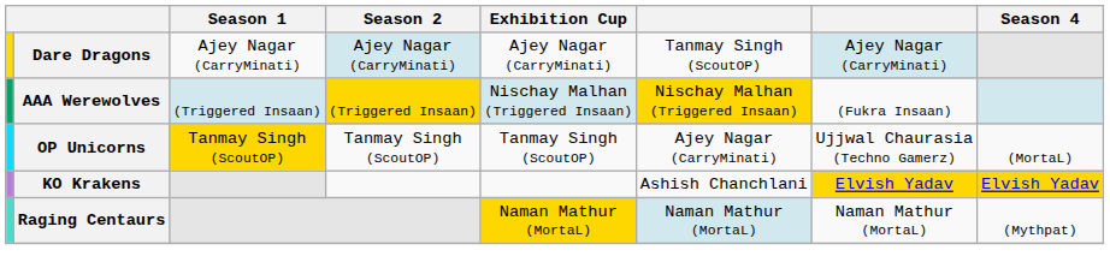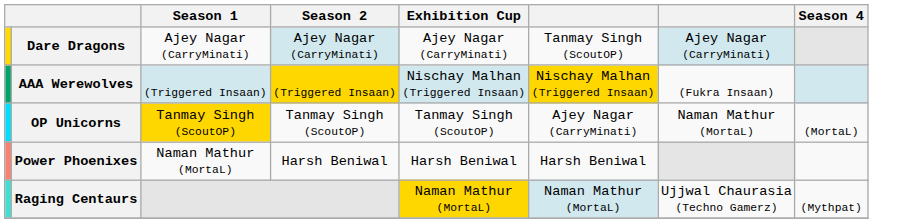 <table class="wikitable" style=" text-align:center; font-size:80%; ">
 <tr>
 <th colspan="2"></th>
 <th>Season 1</th>
 <th>Season 2</th>
 <th>Exhibition Cup</th>
 <th></th>
 <th></th>
 <th>Season 4</th>
 </tr>
 <tr>
 <th style="background:#FFDB00"></th>
 <th>Dare Dragons</th>
 <td>Ajey Nagar<br><small>(CarryMinati)</small></td>
 <td style="background:#D1E8EF;">Ajey Nagar<br><small>(CarryMinati)</small></td>
 <td>Ajey Nagar<br><small>(CarryMinati)</small></td>
 <td>Tanmay Singh<br><small>(ScoutOP)</small></td>
 <td style="background:#D1E8EF;">Ajey Nagar<br><small>(CarryMinati)</small></td>
 <td style="background:#E5E5E5;"></td>
 </tr>
 <tr>
 <th style="background:#01A368"></th>
 <th>AAA Werewolves</th>
 <td style="background:#D1E8EF;"><br><small>(Triggered Insaan)</small></td>
 <td style="background:gold;"><br><small>(Triggered Insaan)</small></td>
 <td style="background:#D1E8EF;">Nischay Malhan<br><small>(Triggered Insaan)</small></td>
 <td style="background:gold;">Nischay Malhan<br><small>(Triggered Insaan)</small></td>
 <td><br><small>(Fukra Insaan)</small></td>
 <td style="background:#D1E8EF;"></td>
 </tr>
 <tr>
 <th style="background:#00DEFF"></th>
 <th>OP Unicorns</th>
 <td style="background:gold;">Tanmay Singh<br><small>(ScoutOP)</small></td>
 <td>Tanmay Singh<br><small>(ScoutOP)</small></td>
 <td>Tanmay Singh<br><small>(ScoutOP)</small></td>
 <td>Ajey Nagar<br><small>(CarryMinati)</small></td>
-<td>Ujjwal Chaurasia<br><small>(Techno Gamerz)</small></td>
+<td>Naman Mathur<br><small>(MortaL)</small></td>
 <td><br><small>(MortaL)</small></td>
 </tr>
 <tr>
-<th style="background:#B57EDC"></th>
-<th>KO Krakens</th>
+<th style="background:#FA8072"></th>
+<th>Power Phoenixes</th>
+<td>Naman Mathur<br><small>(MortaL)</small></td>
+<td>Harsh Beniwal</td>
+<td>Harsh Beniwal</td>
+<td>Harsh Beniwal</td>
 <td style="background:#E5E5E5;"></td>
 <td></td>
-<td></td>
-<td>Ashish Chanchlani</td>
-<td style="background:gold;"><a href='#'>Elvish Yadav</a></td>
-<td style="background:gold;"><a href='#'>Elvish Yadav</a></td>
 </tr>
 <tr>
 <th style="background:turquoise"></th>
 <th>Raging Centaurs</th>
 <td colspan="2" style="background:#E5E5E5;"></td>
 <td style="background:gold;">Naman Mathur<br><small>(MortaL)</small></td>
 <td style="background:#D1E8EF;">Naman Mathur<br><small>(MortaL)</small></td>
-<td>Naman Mathur<br><small>(MortaL)</small></td>
+<td>Ujjwal Chaurasia<br><small>(Techno Gamerz)</small></td>
 <td><br><small>(Mythpat)</small></td>
 </tr>
 <tr>
 </tr>
 </table>
